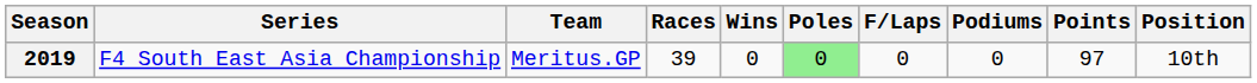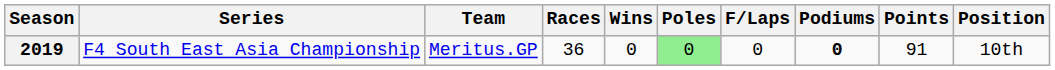 <table class="wikitable" style="font-size: 90%; text-align:center">
 <tr>
 <th>Season</th>
 <th>Series</th>
 <th>Team</th>
 <th>Races</th>
 <th>Wins</th>
 <th>Poles</th>
 <th>F/Laps</th>
 <th>Podiums</th>
 <th>Points</th>
 <th>Position</th>
 </tr>
 <tr>
 <th>2019</th>
 <td align=left><a href='#'>F4 South East Asia Championship</a></td>
 <td><a href='#'>Meritus.GP</a></td>
-<td>39</td>
+<td>36</td>
 <td>0</td>
 <td style="background: lightgreen;">0</td>
 <td>0</td>
-<td>0</td>
-<td>97</td>
+<td><strong>0</strong></td>
+<td>91</td>
 <td>10th</td>
 </tr>
 </table>
